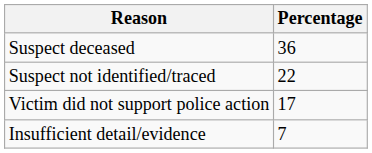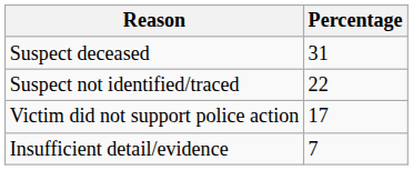 <table class="wikitable">
 <tr>
 <th>Reason</th>
 <th>Percentage</th>
 </tr>
 <tr>
 <td>Suspect deceased</td>
-<td>36</td>
+<td>31</td>
 </tr>
 <tr>
 <td>Suspect not identified/traced</td>
 <td>22</td>
 </tr>
 <tr>
 <td>Victim did not support police action</td>
 <td>17</td>
 </tr>
 <tr>
 <td>Insufficient detail/evidence</td>
 <td>7</td>
 </tr>
 </table>
